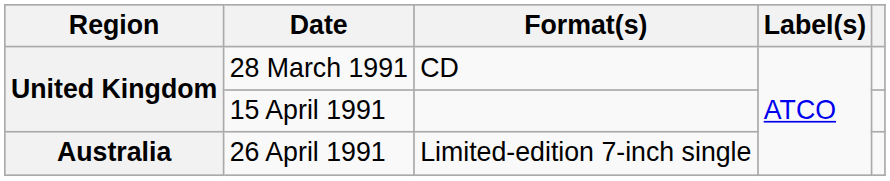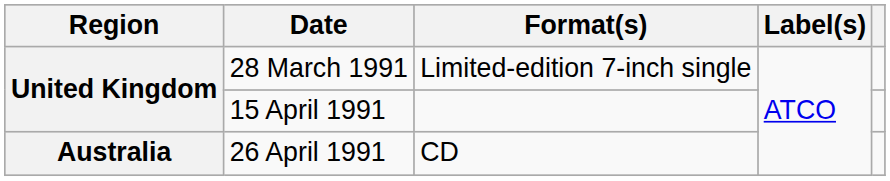 <table class="wikitable plainrowheaders">
 <tr>
 <th scope="col">Region</th>
 <th scope="col">Date</th>
 <th scope="col">Format(s)</th>
 <th scope="col">Label(s)</th>
 <th scope="col"></th>
 </tr>
 <tr>
 <th scope="row" rowspan="2">United Kingdom</th>
 <td>28 March 1991</td>
-<td>CD</td>
+<td>Limited-edition 7-inch single</td>
 <td rowspan="3"><a href='#'>ATCO</a></td>
 <td></td>
 </tr>
 <tr>
 <td>15 April 1991</td>
 <td></td>
 <td></td>
 </tr>
 <tr>
 <th scope="row">Australia</th>
 <td>26 April 1991</td>
-<td>Limited-edition 7-inch single</td>
+<td>CD</td>
 <td></td>
 </tr>
 </table>
